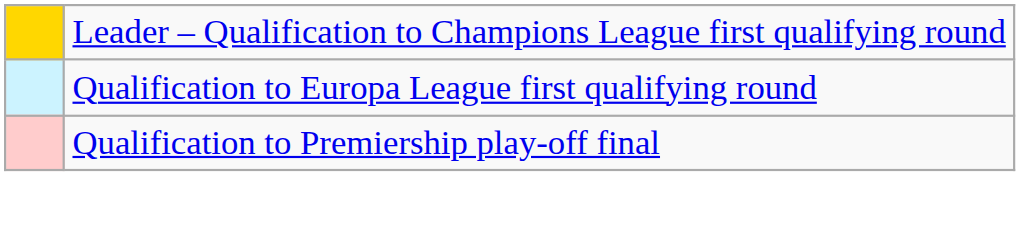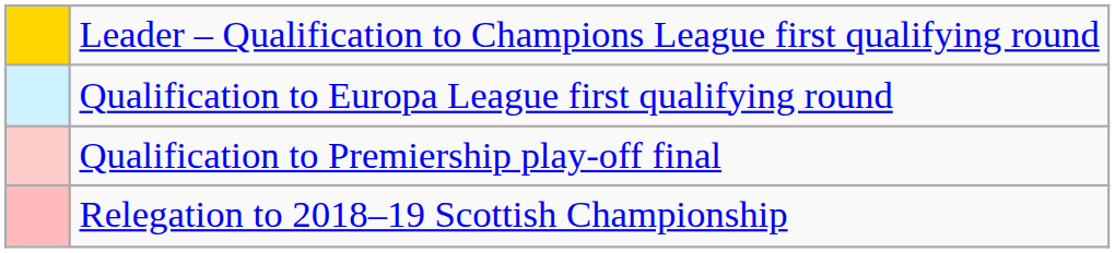 <table class="wikitable">
 <tr>
 <td style="width:20px; background:gold;"></td>
 <td><a href='#'>Leader – Qualification to Champions League first qualifying round</a></td>
 </tr>
 <tr>
 <td style="width:20px; background:#CCF3FF;"></td>
 <td><a href='#'>Qualification to Europa League first qualifying round</a></td>
 </tr>
 <tr>
 <td style="width:20px; background:#FFCCCC;"></td>
 <td><a href='#'>Qualification to Premiership play-off final</a></td>
 </tr>
+<tr>
+<td style="width:20px; background:#FFBBBB;"></td>
+<td><a href='#'>Relegation to 2018–19 Scottish Championship</a></td>
+</tr>
 </table>
